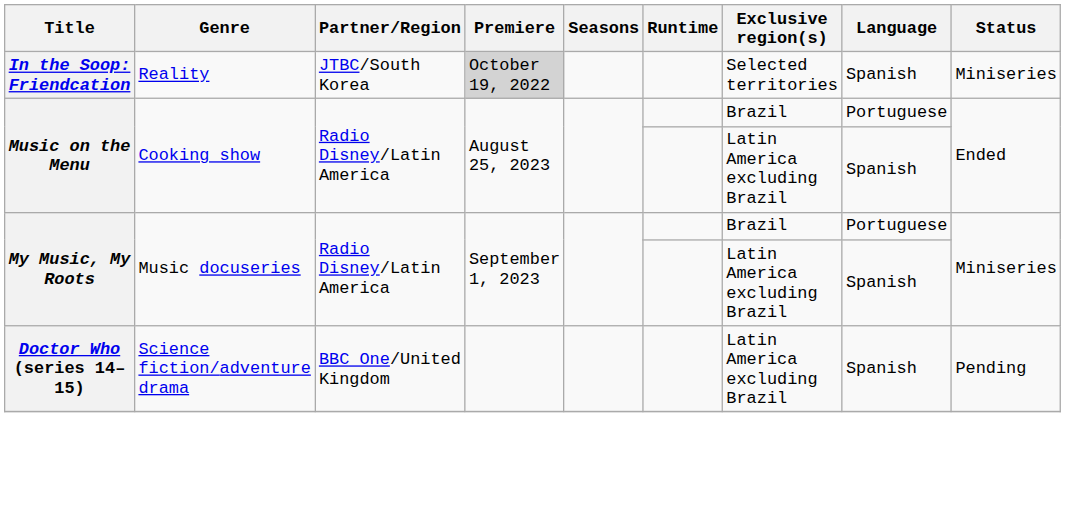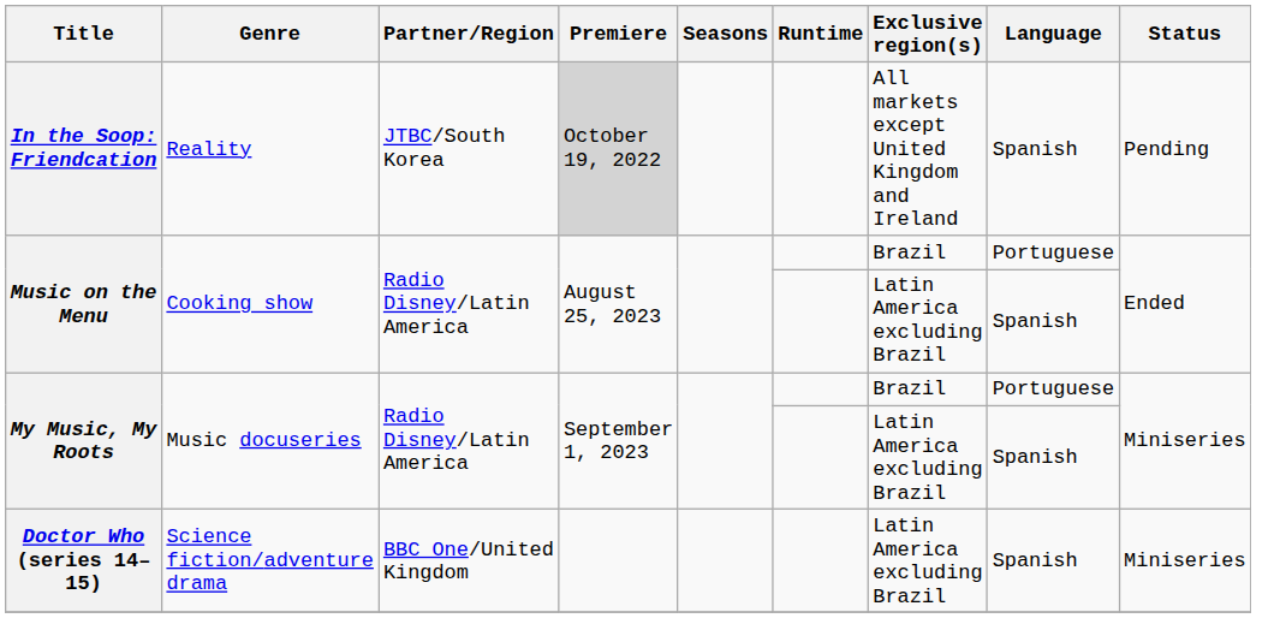 <table class="wikitable plainrowheaders sortable" style="width:99%;">
 <tr>
 <th scope="col" style="width:25%;">Title</th>
 <th scope="col">Genre</th>
 <th scope="col">Partner/Region</th>
 <th scope="col">Premiere</th>
 <th scope="col">Seasons</th>
 <th scope="col">Runtime</th>
 <th scope="col">Exclusive region(s)</th>
 <th scope="col">Language</th>
 <th scope="col">Status</th>
 </tr>
 <tr>
 <th scope="row"><em><a href='#'>In the Soop: Friendcation</a></em></th>
 <td><a href='#'>Reality</a></td>
 <td><a href='#'>JTBC</a>/South Korea</td>
 <td style="background: lightgrey;">October 19, 2022</td>
 <td></td>
 <td></td>
-<td>Selected territories</td>
+<td>All markets except United Kingdom and Ireland</td>
 <td>Spanish</td>
-<td>Miniseries</td>
+<td>Pending</td>
 </tr>
 <tr>
 <th scope="row" rowspan="2"><em>Music on the Menu</em></th>
 <td rowspan="2"><a href='#'>Cooking show</a></td>
 <td rowspan="2"><a href='#'>Radio Disney</a>/Latin America</td>
 <td rowspan="2">August 25, 2023</td>
 <td rowspan="2"></td>
 <td></td>
 <td>Brazil</td>
 <td>Portuguese</td>
 <td rowspan="2">Ended</td>
 </tr>
 <tr>
 <td></td>
 <td>Latin America excluding Brazil</td>
 <td>Spanish</td>
 </tr>
 <tr>
 <th scope="row" rowspan="2"><em>My Music, My Roots</em></th>
 <td rowspan="2">Music <a href='#'>docuseries</a></td>
 <td rowspan="2"><a href='#'>Radio Disney</a>/Latin America</td>
 <td rowspan="2">September 1, 2023</td>
 <td rowspan="2"></td>
 <td></td>
 <td>Brazil</td>
 <td>Portuguese</td>
 <td rowspan="2">Miniseries</td>
 </tr>
 <tr>
 <td></td>
 <td>Latin America excluding Brazil</td>
 <td>Spanish</td>
 </tr>
 <tr>
 <th scope="row"><em><a href='#'>Doctor Who</a></em> (series 14–15)</th>
 <td><a href='#'>Science fiction/</a><a href='#'>adventure</a> <a href='#'>drama</a></td>
 <td><a href='#'>BBC One</a>/United Kingdom</td>
 <td></td>
 <td></td>
 <td></td>
 <td>Latin America excluding Brazil</td>
 <td>Spanish</td>
-<td>Pending</td>
+<td>Miniseries</td>
 </tr>
 <tr>
 </tr>
 </table>
